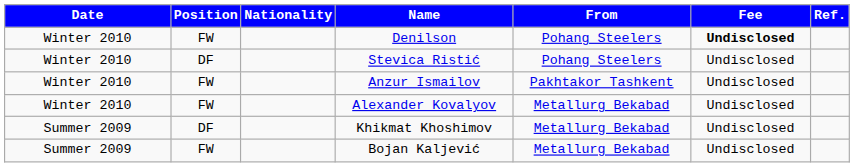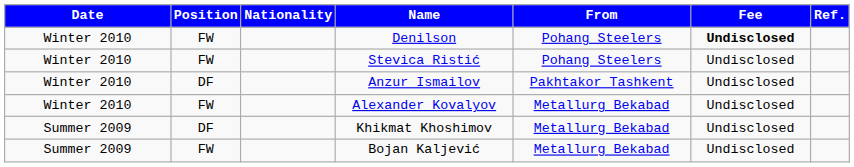 <table class="wikitable"  style="text-align:center; font-size:90%; ">
 <tr>
 <th style="background:#00f; color:white; width:140px;">Date</th>
 <th style="background:#00f; color:white; width:50px;">Position</th>
 <th style="background:#00f; color:white; width:50px;">Nationality</th>
 <th style="background:#00f; color:white; width:150px;">Name</th>
 <th style="background:#00f; color:white; width:150px;">From</th>
 <th style="background:#00f; color:white; width:100px;">Fee</th>
 <th style="background:#00f; color:white; width:25px;">Ref.</th>
 </tr>
 <tr>
 <td>Winter 2010</td>
 <td>FW</td>
 <td></td>
 <td><a href='#'>Denilson</a></td>
 <td><a href='#'>Pohang Steelers</a></td>
 <td><strong>Undisclosed</strong></td>
 <td></td>
 </tr>
 <tr>
 <td>Winter 2010</td>
-<td>DF</td>
+<td>FW</td>
 <td></td>
 <td><a href='#'>Stevica Ristić</a></td>
 <td><a href='#'>Pohang Steelers</a></td>
 <td>Undisclosed</td>
 <td></td>
 </tr>
 <tr>
 <td>Winter 2010</td>
-<td>FW</td>
+<td>DF</td>
 <td></td>
 <td><a href='#'>Anzur Ismailov</a></td>
 <td><a href='#'>Pakhtakor Tashkent</a></td>
 <td>Undisclosed</td>
 <td></td>
 </tr>
 <tr>
 <td>Winter 2010</td>
 <td>FW</td>
 <td></td>
 <td><a href='#'>Alexander Kovalyov</a></td>
 <td><a href='#'>Metallurg Bekabad</a></td>
 <td>Undisclosed</td>
 <td></td>
 </tr>
 <tr>
 <td>Summer 2009</td>
 <td>DF</td>
 <td></td>
 <td>Khikmat Khoshimov</td>
 <td><a href='#'>Metallurg Bekabad</a></td>
 <td>Undisclosed</td>
 <td></td>
 </tr>
 <tr>
 <td>Summer 2009</td>
 <td>FW</td>
 <td></td>
 <td>Bojan Kaljević</td>
 <td><a href='#'>Metallurg Bekabad</a></td>
 <td>Undisclosed</td>
 <td></td>
 </tr>
 </table>
